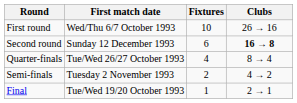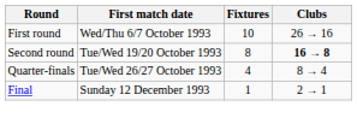 <table class="wikitable">
 <tr>
 <th>Round</th>
 <th>First match date</th>
 <th>Fixtures</th>
 <th width=100>Clubs</th>
 </tr>
 <tr align=center>
 <td align=left>First round</td>
 <td align=left>Wed/Thu 6/7 October 1993</td>
 <td>10</td>
 <td>26 → 16</td>
 </tr>
 <tr align=center>
 <td align=left>Second round</td>
-<td align=left>Sunday 12 December 1993</td>
-<td>6</td>
+<td align=left>Tue/Wed 19/20 October 1993</td>
+<td>8</td>
 <td><strong>16 → 8</strong></td>
 </tr>
 <tr align=center>
 <td align=left>Quarter-finals</td>
 <td align=left>Tue/Wed 26/27 October 1993</td>
 <td>4</td>
 <td>8 → 4</td>
 </tr>
 <tr align=center>
-<td align=left>Semi-finals</td>
-<td align=left>Tuesday 2 November 1993</td>
-<td>2</td>
-<td>4 → 2</td>
-</tr>
-<tr align=center>
 <td align=left><a href='#'>Final</a></td>
-<td align=left>Tue/Wed 19/20 October 1993</td>
+<td align=left>Sunday 12 December 1993</td>
 <td>1</td>
 <td>2 → 1</td>
 </tr>
 </table>
